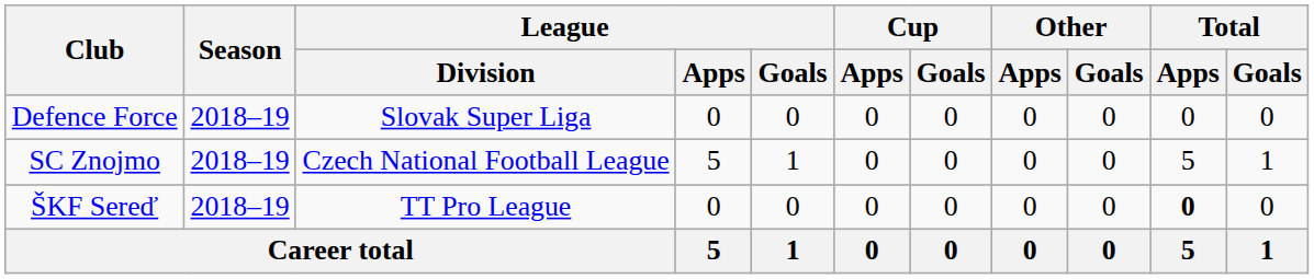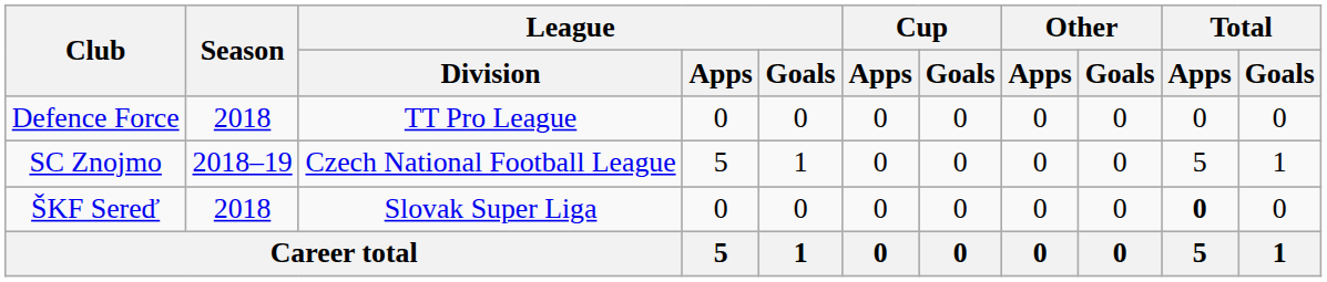 <table class="wikitable" style="text-align: center">
 <tr>
 <th rowspan="2">Club</th>
 <th rowspan="2">Season</th>
 <th colspan="3">League</th>
 <th colspan="2">Cup</th>
 <th colspan="2">Other</th>
 <th colspan="2">Total</th>
 </tr>
 <tr>
 <th>Division</th>
 <th>Apps</th>
 <th>Goals</th>
 <th>Apps</th>
 <th>Goals</th>
 <th>Apps</th>
 <th>Goals</th>
 <th>Apps</th>
 <th>Goals</th>
 </tr>
 <tr>
 <td><a href='#'>Defence Force</a></td>
-<td><a href='#'>2018–19</a></td>
-<td><a href='#'>Slovak Super Liga</a></td>
+<td><a href='#'>2018</a></td>
+<td><a href='#'>TT Pro League</a></td>
 <td>0</td>
 <td>0</td>
 <td>0</td>
 <td>0</td>
 <td>0</td>
 <td>0</td>
 <td>0</td>
 <td>0</td>
 </tr>
 <tr>
 <td><a href='#'>SC Znojmo</a></td>
 <td><a href='#'>2018–19</a></td>
 <td><a href='#'>Czech National Football League</a></td>
 <td>5</td>
 <td>1</td>
 <td>0</td>
 <td>0</td>
 <td>0</td>
 <td>0</td>
 <td>5</td>
 <td>1</td>
 </tr>
 <tr>
 <td><a href='#'>ŠKF Sereď</a></td>
-<td><a href='#'>2018–19</a></td>
-<td><a href='#'>TT Pro League</a></td>
+<td><a href='#'>2018</a></td>
+<td><a href='#'>Slovak Super Liga</a></td>
 <td>0</td>
 <td>0</td>
 <td>0</td>
 <td>0</td>
 <td>0</td>
 <td>0</td>
 <td><strong>0</strong></td>
 <td>0</td>
 </tr>
 <tr>
 <th colspan="3"><strong>Career total</strong></th>
 <th>5</th>
 <th>1</th>
 <th>0</th>
 <th>0</th>
 <th>0</th>
 <th>0</th>
 <th>5</th>
 <th>1</th>
 </tr>
 </table>
